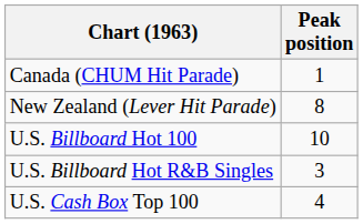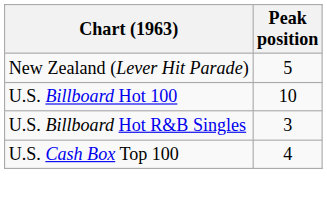 <table class="wikitable sortable">
 <tr>
 <th align="left">Chart (1963)</th>
 <th align="left">Peak<br>position</th>
 </tr>
 <tr>
-<td>Canada (<a href='#'>CHUM Hit Parade</a>)</td>
-<td style="text-align:center;">1</td>
-</tr>
-<tr>
 <td>New Zealand (<em>Lever Hit Parade</em>)</td>
-<td style="text-align:center;">8</td>
+<td style="text-align:center;">5</td>
 </tr>
 <tr>
 <td>U.S. <a href='#'><em>Billboard</em> Hot 100</a></td>
 <td style="text-align:center;">10</td>
 </tr>
 <tr>
 <td>U.S. <em>Billboard</em> <a href='#'>Hot R&B Singles</a></td>
 <td style="text-align:center;">3</td>
 </tr>
 <tr>
 <td>U.S. <em><a href='#'>Cash Box</a></em> Top 100</td>
 <td style="text-align:center;">4</td>
 </tr>
 </table>
